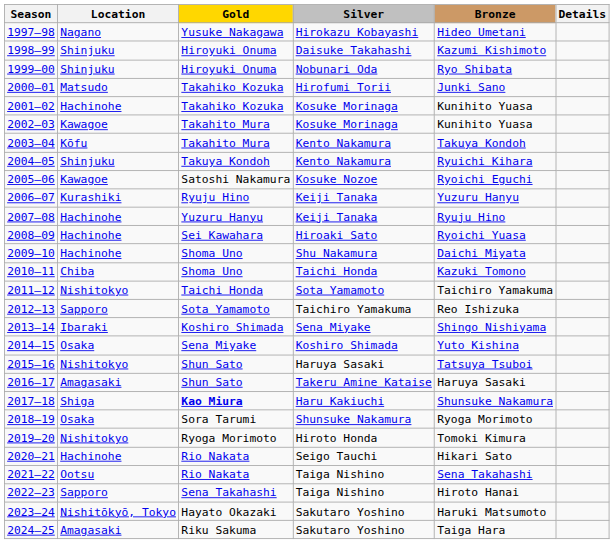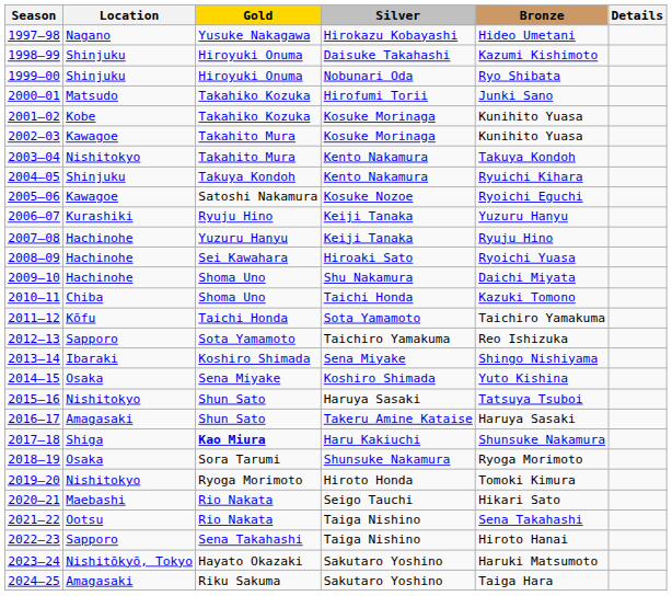 <table class="wikitable">
 <tr>
 <th>Season</th>
 <th>Location</th>
 <td align=center bgcolor=gold><strong>Gold</strong></td>
 <td align=center bgcolor=silver><strong>Silver</strong></td>
 <td align=center bgcolor=cc9966><strong>Bronze</strong></td>
 <th>Details</th>
 </tr>
 <tr>
 <td><a href='#'>1997–98</a></td>
 <td><a href='#'>Nagano</a></td>
 <td><a href='#'>Yusuke Nakagawa</a></td>
 <td><a href='#'>Hirokazu Kobayashi</a></td>
 <td><a href='#'>Hideo Umetani</a></td>
 <td></td>
 </tr>
 <tr>
 <td><a href='#'>1998–99</a></td>
 <td><a href='#'>Shinjuku</a></td>
 <td><a href='#'>Hiroyuki Onuma</a></td>
 <td><a href='#'>Daisuke Takahashi</a></td>
 <td><a href='#'>Kazumi Kishimoto</a></td>
 <td></td>
 </tr>
 <tr>
 <td><a href='#'>1999–00</a></td>
 <td><a href='#'>Shinjuku</a></td>
 <td><a href='#'>Hiroyuki Onuma</a></td>
 <td><a href='#'>Nobunari Oda</a></td>
 <td><a href='#'>Ryo Shibata</a></td>
 <td></td>
 </tr>
 <tr>
 <td><a href='#'>2000–01</a></td>
 <td><a href='#'>Matsudo</a></td>
 <td><a href='#'>Takahiko Kozuka</a></td>
 <td><a href='#'>Hirofumi Torii</a></td>
 <td><a href='#'>Junki Sano</a></td>
 <td></td>
 </tr>
 <tr>
 <td><a href='#'>2001–02</a></td>
-<td><a href='#'>Hachinohe</a></td>
+<td><a href='#'>Kobe</a></td>
 <td><a href='#'>Takahiko Kozuka</a></td>
 <td><a href='#'>Kosuke Morinaga</a></td>
 <td>Kunihito Yuasa</td>
 <td></td>
 </tr>
 <tr>
 <td><a href='#'>2002–03</a></td>
 <td><a href='#'>Kawagoe</a></td>
 <td><a href='#'>Takahito Mura</a></td>
 <td><a href='#'>Kosuke Morinaga</a></td>
 <td>Kunihito Yuasa</td>
 <td></td>
 </tr>
 <tr>
 <td><a href='#'>2003–04</a></td>
-<td><a href='#'>Kōfu</a></td>
+<td><a href='#'>Nishitokyo</a></td>
 <td><a href='#'>Takahito Mura</a></td>
 <td><a href='#'>Kento Nakamura</a></td>
 <td><a href='#'>Takuya Kondoh</a></td>
 <td></td>
 </tr>
 <tr>
 <td><a href='#'>2004–05</a></td>
 <td><a href='#'>Shinjuku</a></td>
 <td><a href='#'>Takuya Kondoh</a></td>
 <td><a href='#'>Kento Nakamura</a></td>
 <td><a href='#'>Ryuichi Kihara</a></td>
 <td></td>
 </tr>
 <tr>
 <td><a href='#'>2005–06</a></td>
 <td><a href='#'>Kawagoe</a></td>
 <td>Satoshi Nakamura</td>
 <td><a href='#'>Kosuke Nozoe</a></td>
 <td><a href='#'>Ryoichi Eguchi</a></td>
 <td></td>
 </tr>
 <tr>
 <td><a href='#'>2006–07</a></td>
 <td><a href='#'>Kurashiki</a></td>
 <td><a href='#'>Ryuju Hino</a></td>
 <td><a href='#'>Keiji Tanaka</a></td>
 <td><a href='#'>Yuzuru Hanyu</a></td>
 <td></td>
 </tr>
 <tr>
 <td><a href='#'>2007–08</a></td>
 <td><a href='#'>Hachinohe</a></td>
 <td><a href='#'>Yuzuru Hanyu</a></td>
 <td><a href='#'>Keiji Tanaka</a></td>
 <td><a href='#'>Ryuju Hino</a></td>
 <td></td>
 </tr>
 <tr>
 <td><a href='#'>2008–09</a></td>
 <td><a href='#'>Hachinohe</a></td>
 <td><a href='#'>Sei Kawahara</a></td>
 <td><a href='#'>Hiroaki Sato</a></td>
 <td><a href='#'>Ryoichi Yuasa</a></td>
 <td></td>
 </tr>
 <tr>
 <td><a href='#'>2009–10</a></td>
 <td><a href='#'>Hachinohe</a></td>
 <td><a href='#'>Shoma Uno</a></td>
 <td><a href='#'>Shu Nakamura</a></td>
 <td><a href='#'>Daichi Miyata</a></td>
 <td></td>
 </tr>
 <tr>
 <td><a href='#'>2010–11</a></td>
 <td><a href='#'>Chiba</a></td>
 <td><a href='#'>Shoma Uno</a></td>
 <td><a href='#'>Taichi Honda</a></td>
 <td><a href='#'>Kazuki Tomono</a></td>
 <td></td>
 </tr>
 <tr>
 <td><a href='#'>2011–12</a></td>
-<td><a href='#'>Nishitokyo</a></td>
+<td><a href='#'>Kōfu</a></td>
 <td><a href='#'>Taichi Honda</a></td>
 <td><a href='#'>Sota Yamamoto</a></td>
 <td>Taichiro Yamakuma</td>
 <td></td>
 </tr>
 <tr>
 <td><a href='#'>2012–13</a></td>
 <td><a href='#'>Sapporo</a></td>
 <td><a href='#'>Sota Yamamoto</a></td>
 <td>Taichiro Yamakuma</td>
 <td>Reo Ishizuka</td>
 <td></td>
 </tr>
 <tr>
 <td><a href='#'>2013–14</a></td>
 <td><a href='#'>Ibaraki</a></td>
 <td><a href='#'>Koshiro Shimada</a></td>
 <td><a href='#'>Sena Miyake</a></td>
 <td><a href='#'>Shingo Nishiyama</a></td>
 <td></td>
 </tr>
 <tr>
 <td><a href='#'>2014–15</a></td>
 <td><a href='#'>Osaka</a></td>
 <td><a href='#'>Sena Miyake</a></td>
 <td><a href='#'>Koshiro Shimada</a></td>
 <td><a href='#'>Yuto Kishina</a></td>
 <td></td>
 </tr>
 <tr>
 <td><a href='#'>2015–16</a></td>
 <td><a href='#'>Nishitokyo</a></td>
 <td><a href='#'>Shun Sato</a></td>
 <td>Haruya Sasaki</td>
 <td><a href='#'>Tatsuya Tsuboi</a></td>
 <td></td>
 </tr>
 <tr>
 <td><a href='#'>2016–17</a></td>
 <td><a href='#'>Amagasaki</a></td>
 <td><a href='#'>Shun Sato</a></td>
 <td><a href='#'>Takeru Amine Kataise</a></td>
 <td>Haruya Sasaki</td>
 <td></td>
 </tr>
 <tr>
 <td><a href='#'>2017–18</a></td>
 <td><a href='#'>Shiga</a></td>
 <td><strong><a href='#'>Kao Miura</a></strong></td>
 <td><a href='#'>Haru Kakiuchi</a></td>
 <td><a href='#'>Shunsuke Nakamura</a></td>
 <td></td>
 </tr>
 <tr>
 <td><a href='#'>2018–19</a></td>
 <td><a href='#'>Osaka</a></td>
 <td>Sora Tarumi</td>
 <td><a href='#'>Shunsuke Nakamura</a></td>
 <td>Ryoga Morimoto</td>
 <td></td>
 </tr>
 <tr>
 <td><a href='#'>2019–20</a></td>
 <td><a href='#'>Nishitokyo</a></td>
 <td>Ryoga Morimoto</td>
 <td>Hiroto Honda</td>
 <td>Tomoki Kimura</td>
 <td></td>
 </tr>
 <tr>
 <td><a href='#'>2020–21</a></td>
-<td><a href='#'>Hachinohe</a></td>
+<td><a href='#'>Maebashi</a></td>
 <td><a href='#'>Rio Nakata</a></td>
 <td>Seigo Tauchi</td>
 <td>Hikari Sato</td>
 <td></td>
 </tr>
 <tr>
 <td><a href='#'>2021–22</a></td>
 <td><a href='#'>Ootsu</a></td>
 <td><a href='#'>Rio Nakata</a></td>
 <td>Taiga Nishino</td>
 <td><a href='#'>Sena Takahashi</a></td>
 <td></td>
 </tr>
 <tr>
 <td><a href='#'>2022–23</a></td>
 <td><a href='#'>Sapporo</a></td>
 <td><a href='#'>Sena Takahashi</a></td>
 <td>Taiga Nishino</td>
 <td>Hiroto Hanai</td>
 <td></td>
 </tr>
 <tr>
 <td><a href='#'>2023–24</a></td>
 <td><a href='#'>Nishitōkyō, Tokyo</a></td>
 <td>Hayato Okazaki</td>
 <td>Sakutaro Yoshino</td>
 <td>Haruki Matsumoto</td>
 <td></td>
 </tr>
 <tr>
 <td><a href='#'>2024–25</a></td>
 <td><a href='#'>Amagasaki</a></td>
 <td>Riku Sakuma</td>
 <td>Sakutaro Yoshino</td>
 <td>Taiga Hara</td>
 <td></td>
 </tr>
 </table>
